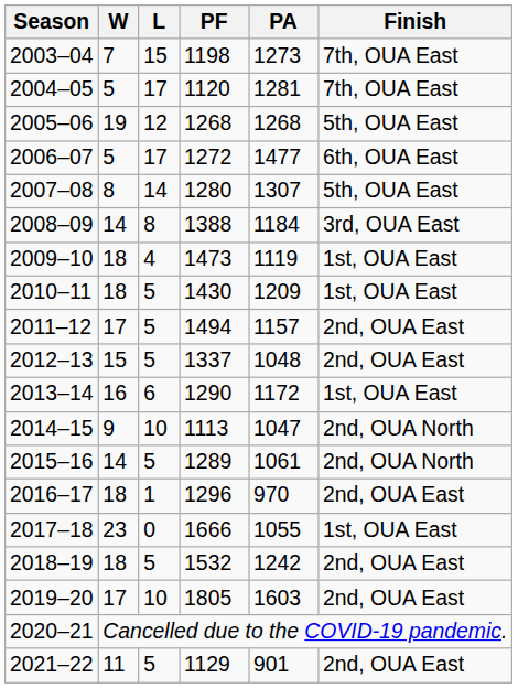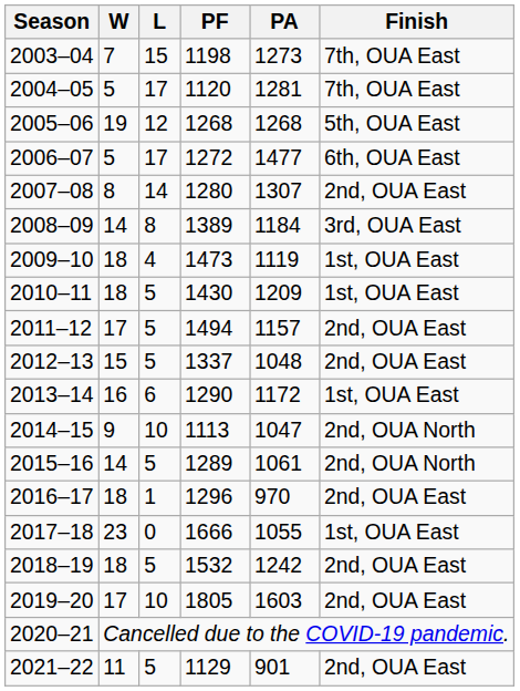 <table class="wikitable">
 <tr>
 <th>Season</th>
 <th>W</th>
 <th>L</th>
 <th>PF</th>
 <th>PA</th>
 <th>Finish</th>
 </tr>
 <tr>
 <td>2003–04</td>
 <td>7</td>
 <td>15</td>
 <td>1198</td>
 <td>1273</td>
 <td>7th, OUA East</td>
 </tr>
 <tr>
 <td>2004–05</td>
 <td>5</td>
 <td>17</td>
 <td>1120</td>
 <td>1281</td>
 <td>7th, OUA East</td>
 </tr>
 <tr>
 <td>2005–06</td>
 <td>19</td>
 <td>12</td>
 <td>1268</td>
 <td>1268</td>
 <td>5th, OUA East</td>
 </tr>
 <tr>
 <td>2006–07</td>
 <td>5</td>
 <td>17</td>
 <td>1272</td>
 <td>1477</td>
 <td>6th, OUA East</td>
 </tr>
 <tr>
 <td>2007–08</td>
 <td>8</td>
 <td>14</td>
 <td>1280</td>
 <td>1307</td>
-<td>5th, OUA East</td>
+<td>2nd, OUA East</td>
 </tr>
 <tr>
 <td>2008–09</td>
 <td>14</td>
 <td>8</td>
-<td>1388</td>
+<td>1389</td>
 <td>1184</td>
 <td>3rd, OUA East</td>
 </tr>
 <tr>
 <td>2009–10</td>
 <td>18</td>
 <td>4</td>
 <td>1473</td>
 <td>1119</td>
 <td>1st, OUA East</td>
 </tr>
 <tr>
 <td>2010–11</td>
 <td>18</td>
 <td>5</td>
 <td>1430</td>
 <td>1209</td>
 <td>1st, OUA East</td>
 </tr>
 <tr>
 <td>2011–12</td>
 <td>17</td>
 <td>5</td>
 <td>1494</td>
 <td>1157</td>
 <td>2nd, OUA East</td>
 </tr>
 <tr>
 <td>2012–13</td>
 <td>15</td>
 <td>5</td>
 <td>1337</td>
 <td>1048</td>
 <td>2nd, OUA East</td>
 </tr>
 <tr>
 <td>2013–14</td>
 <td>16</td>
 <td>6</td>
 <td>1290</td>
 <td>1172</td>
 <td>1st, OUA East</td>
 </tr>
 <tr>
 <td>2014–15</td>
 <td>9</td>
 <td>10</td>
 <td>1113</td>
 <td>1047</td>
 <td>2nd, OUA North</td>
 </tr>
 <tr>
 <td>2015–16</td>
 <td>14</td>
 <td>5</td>
 <td>1289</td>
 <td>1061</td>
 <td>2nd, OUA North</td>
 </tr>
 <tr>
 <td>2016–17</td>
 <td>18</td>
 <td>1</td>
 <td>1296</td>
 <td>970</td>
 <td>2nd, OUA East</td>
 </tr>
 <tr>
 <td>2017–18</td>
 <td>23</td>
 <td>0</td>
 <td>1666</td>
 <td>1055</td>
 <td>1st, OUA East</td>
 </tr>
 <tr>
 <td>2018–19</td>
 <td>18</td>
 <td>5</td>
 <td>1532</td>
 <td>1242</td>
 <td>2nd, OUA East</td>
 </tr>
 <tr>
 <td>2019–20</td>
 <td>17</td>
 <td>10</td>
 <td>1805</td>
 <td>1603</td>
 <td>2nd, OUA East</td>
 </tr>
 <tr>
 <td>2020–21</td>
 <td colspan="5"><em>Cancelled due to the <a href='#'>COVID-19 pandemic</a>.</em></td>
 </tr>
 <tr>
 <td>2021–22</td>
 <td>11</td>
 <td>5</td>
 <td>1129</td>
 <td>901</td>
 <td>2nd, OUA East</td>
 </tr>
 </table>
